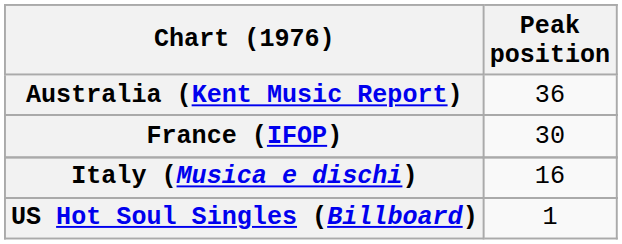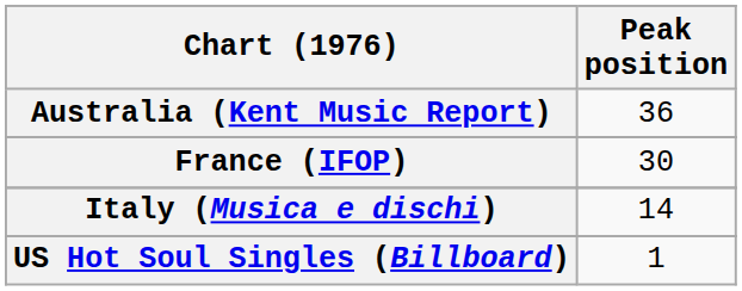 <table class="wikitable sortable plainrowheaders" style="text-align:center;">
 <tr>
 <th scope="col">Chart (1976)</th>
 <th scope="col">Peak<br>position</th>
 </tr>
 <tr>
 <th scope=row>Australia (<a href='#'>Kent Music Report</a>)</th>
 <td>36</td>
 </tr>
 <tr>
 </tr>
 <tr>
 </tr>
 <tr>
 </tr>
 <tr>
 <th scope=row>France (<a href='#'>IFOP</a>)</th>
 <td>30</td>
 </tr>
 <tr>
 </tr>
 <tr>
 <th scope=row>Italy (<em><a href='#'>Musica e dischi</a></em>)</th>
-<td>16</td>
+<td>14</td>
 </tr>
 <tr>
 </tr>
 <tr>
 </tr>
 <tr>
 </tr>
 <tr>
 </tr>
 <tr>
 </tr>
 <tr>
 </tr>
 <tr>
 </tr>
 <tr>
 <th scope="row">US <a href='#'>Hot Soul Singles</a> (<em><a href='#'>Billboard</a></em>)</th>
 <td align="center">1</td>
 </tr>
 </table>
